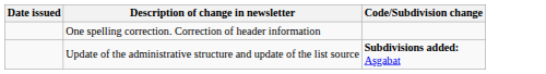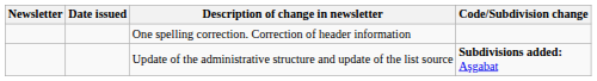 <table class="wikitable">
 <tr>
+<th>Newsletter</th>
 <th>Date issued</th>
 <th>Description of change in newsletter</th>
 <th>Code/Subdivision change</th>
 </tr>
 <tr>
+<td id="I-4"></td>
 <td></td>
 <td>One spelling correction. Correction of header information</td>
 <td></td>
 </tr>
 <tr>
+<td id="II-2"></td>
 <td></td>
 <td>Update of the administrative structure and update of the list source</td>
 <td style=white-space:nowrap><strong>Subdivisions added:</strong><br>  <a href='#'>Aşgabat</a></td>
 </tr>
 </table>
